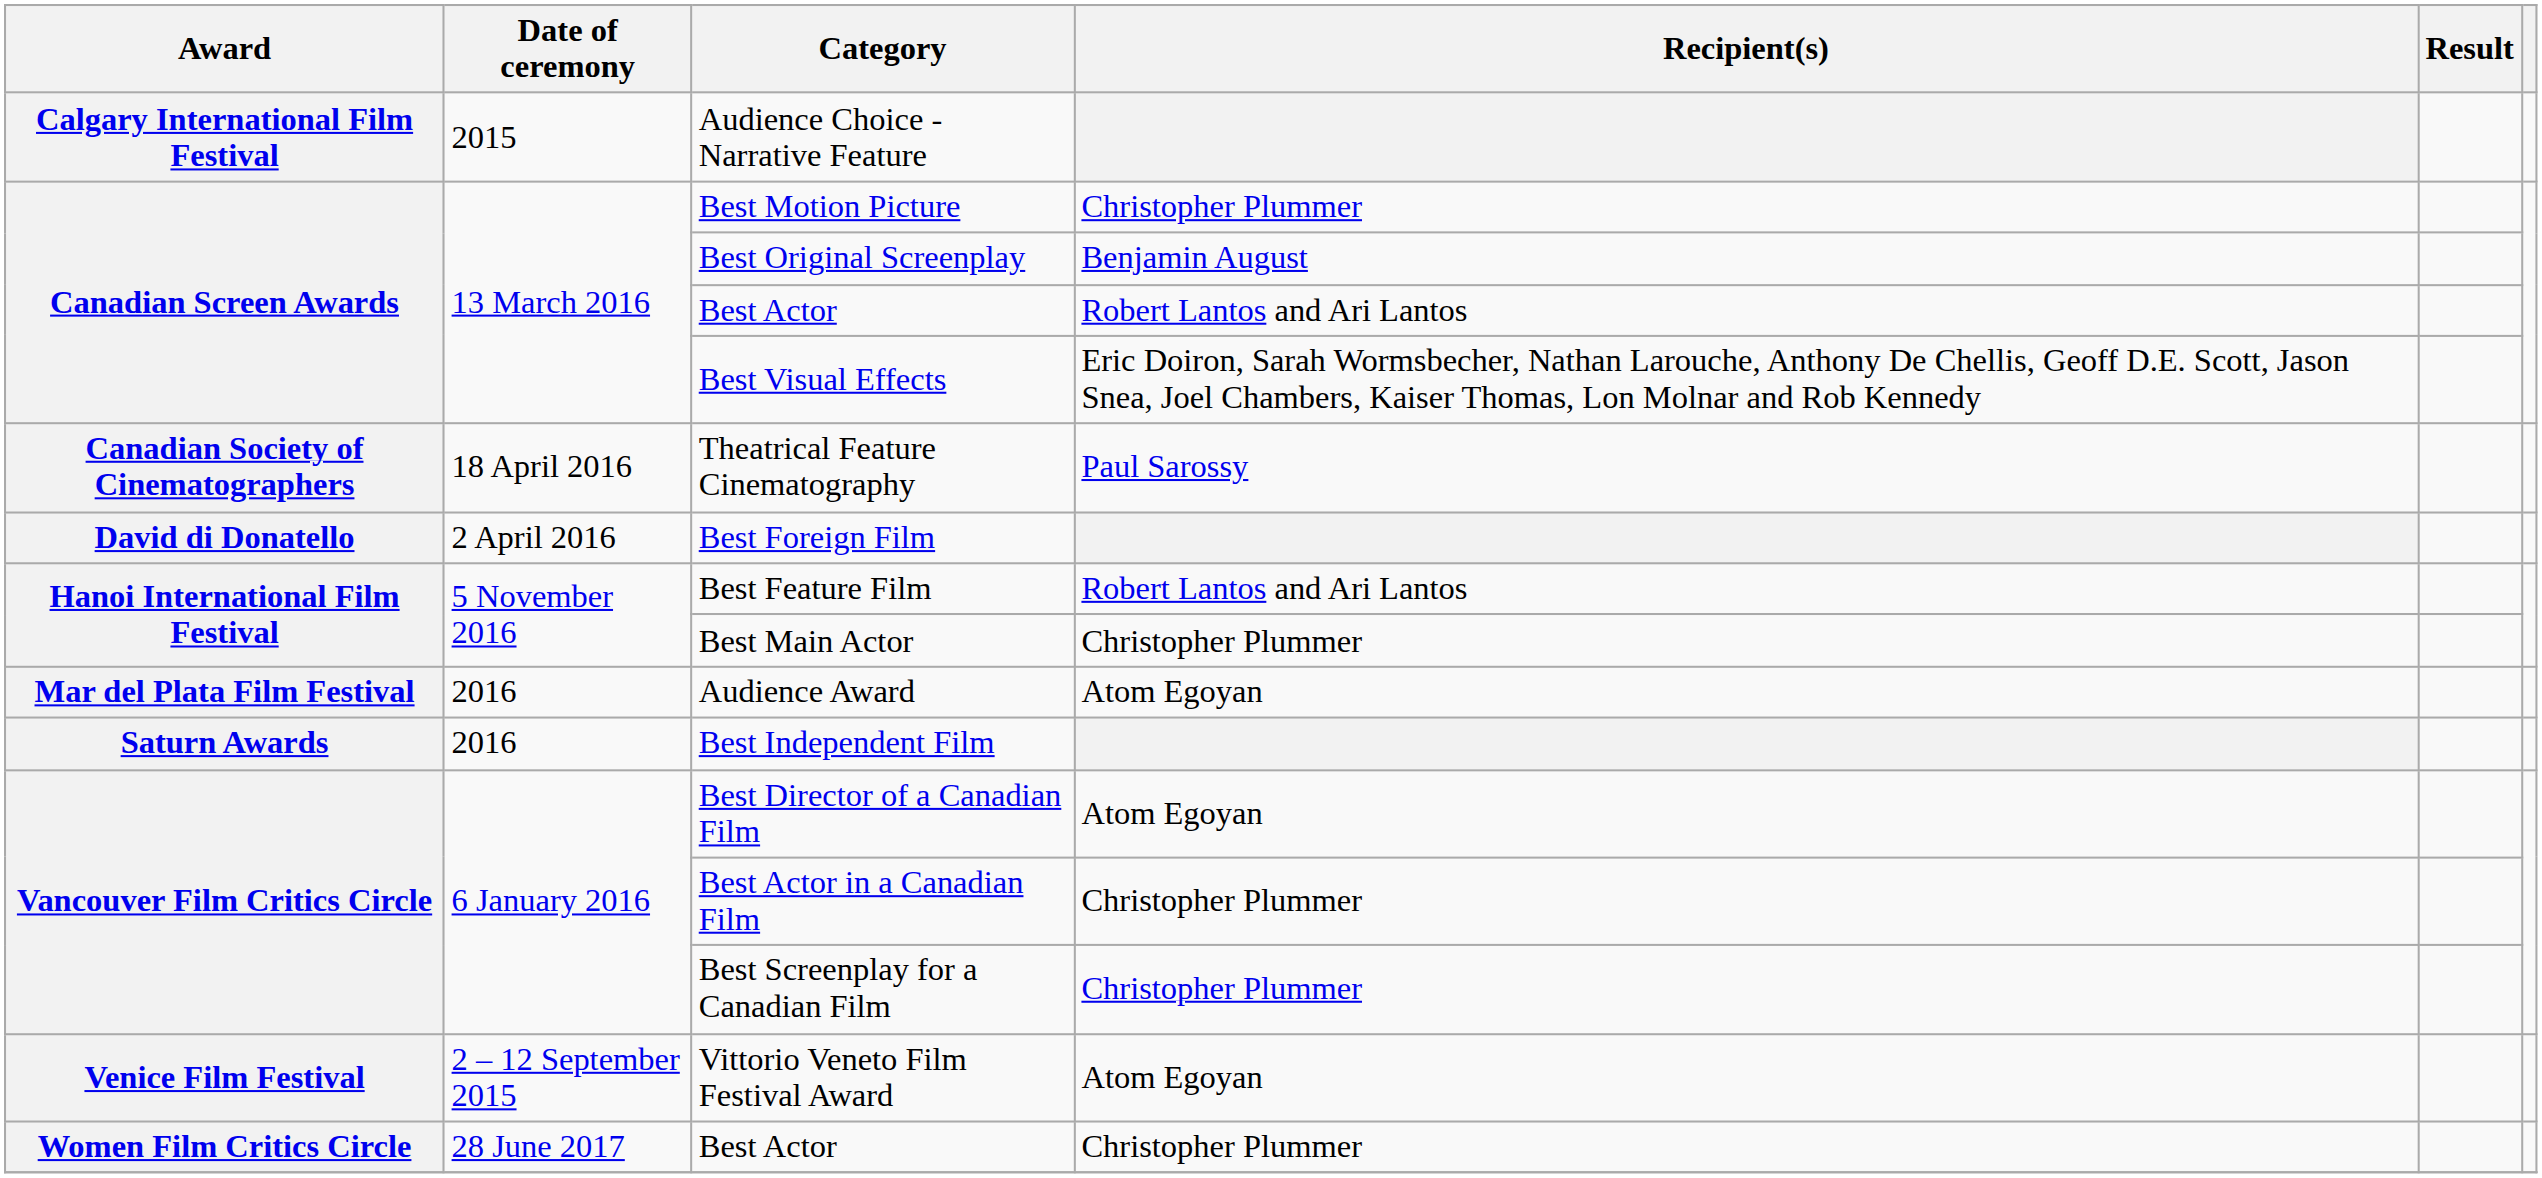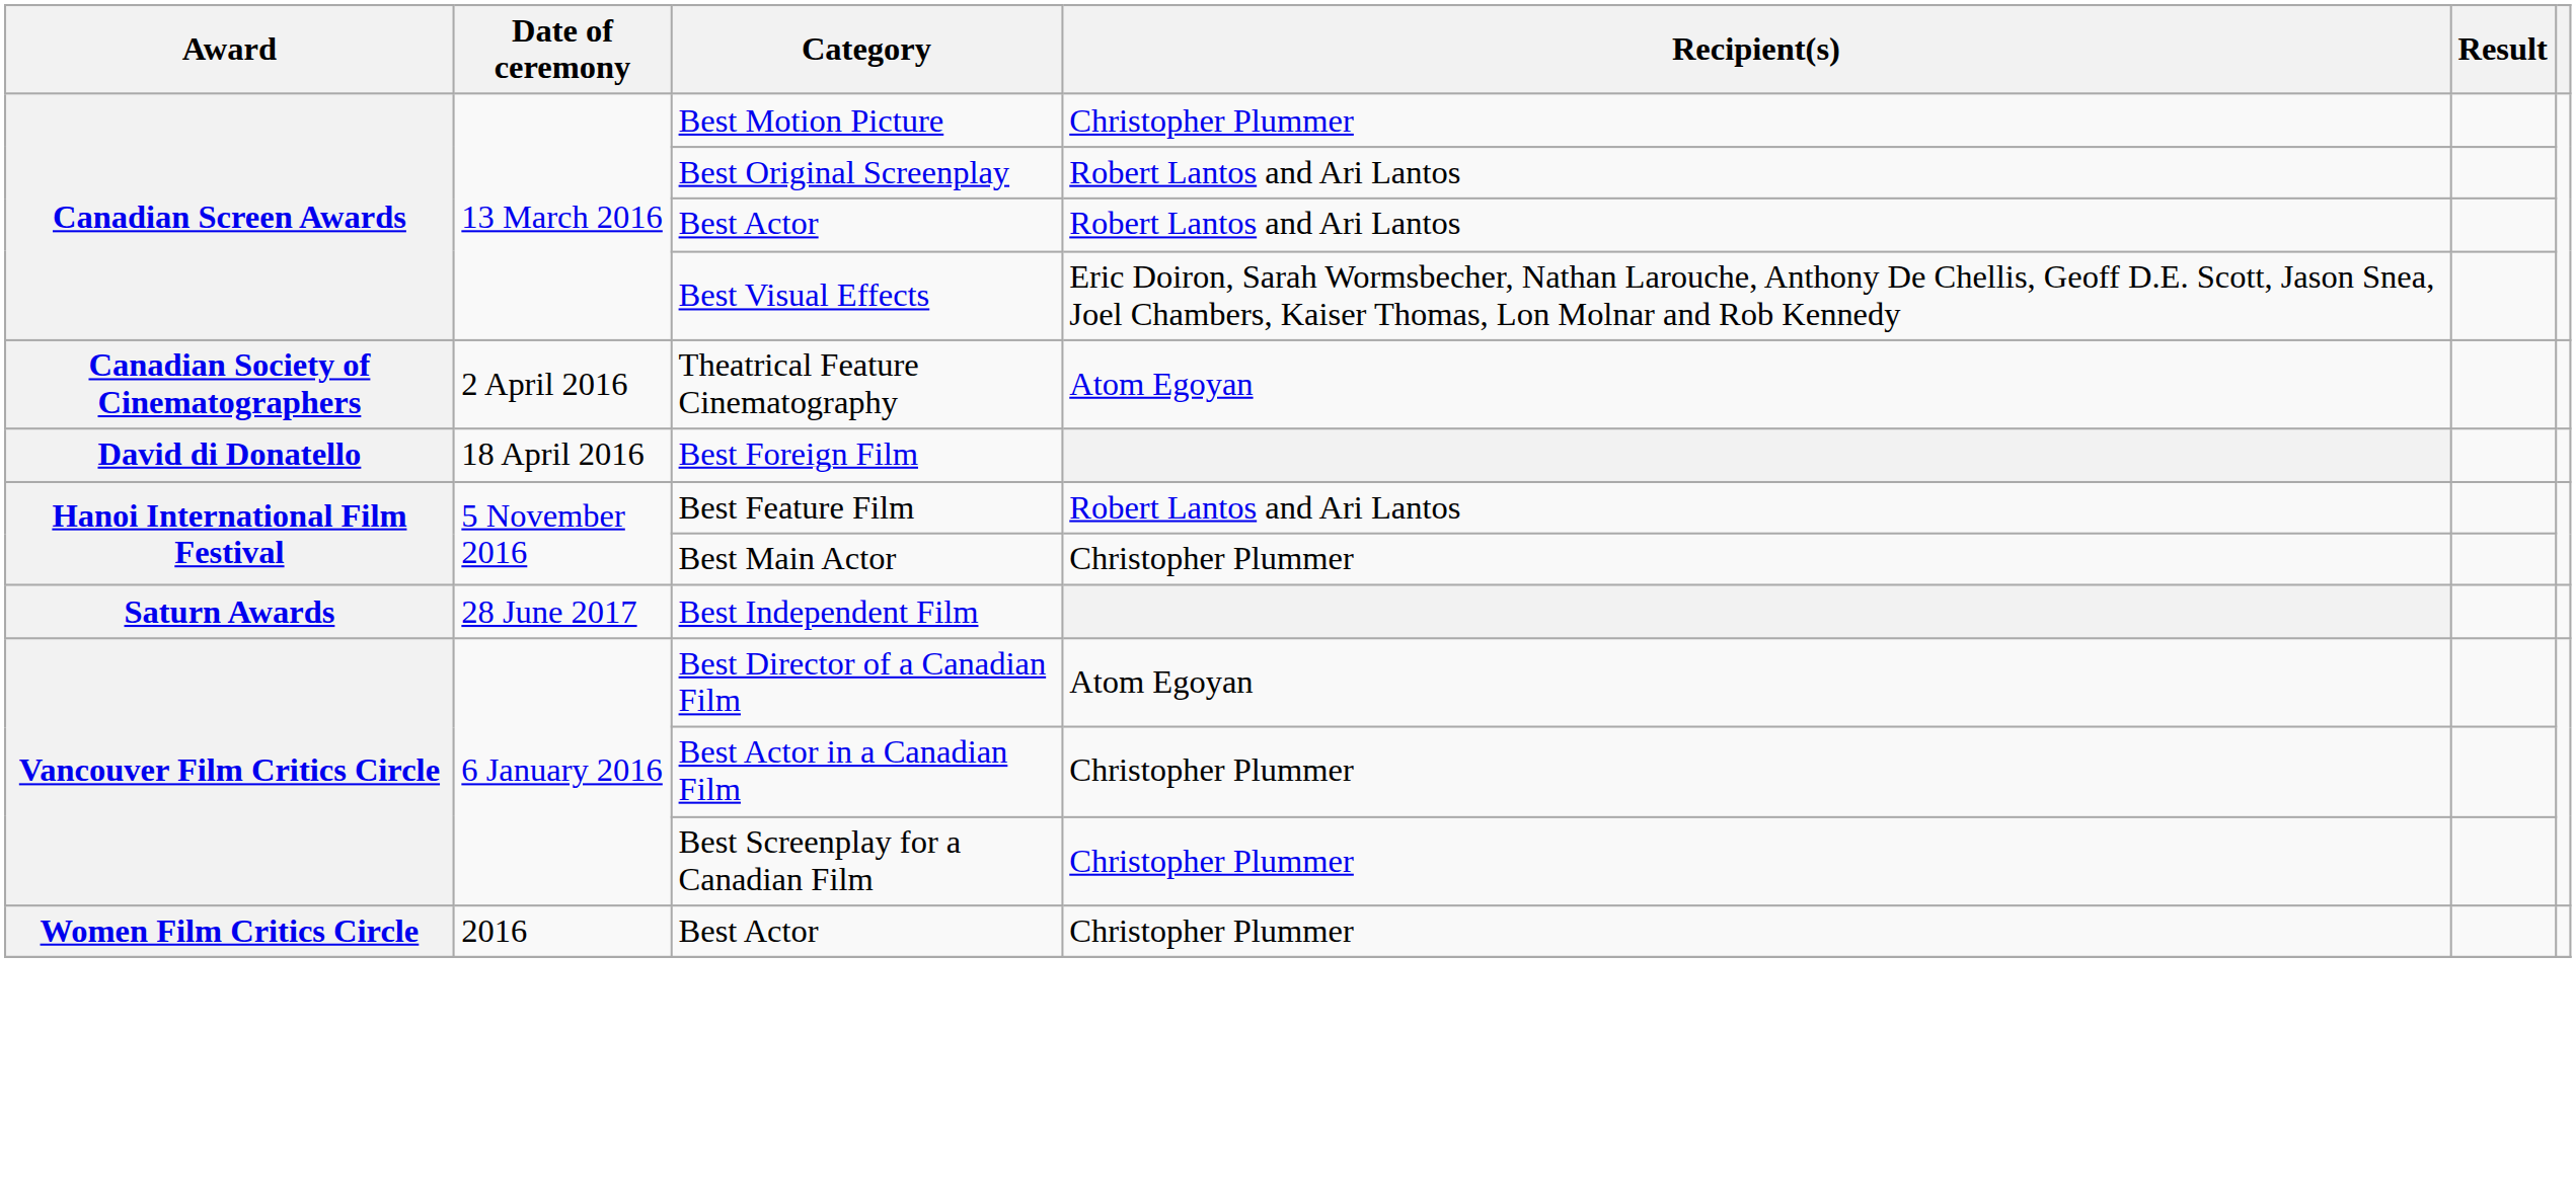 <table class="wikitable plainrowheaders sortable">
 <tr>
 <th scope="col">Award</th>
 <th scope="col">Date of ceremony</th>
 <th scope="col">Category</th>
 <th scope="col">Recipient(s)</th>
 <th scope="col">Result</th>
 <th scope="col" class="unsortable"></th>
-</tr>
-<tr>
-<th scope="row"><a href='#'>Calgary International Film Festival</a></th>
-<td>2015</td>
-<td>Audience Choice - Narrative Feature</td>
-<th></th>
-<td></td>
-<td></td>
 </tr>
 <tr>
 <th scope="row" rowspan=4><a href='#'>Canadian Screen Awards</a></th>
 <td rowspan="4"><a href='#'>13 March 2016</a></td>
 <td><a href='#'>Best Motion Picture</a></td>
 <td><a href='#'>Christopher Plummer</a></td>
 <td></td>
 <td rowspan="4"></td>
 </tr>
 <tr>
 <td><a href='#'>Best Original Screenplay</a></td>
-<td><a href='#'>Benjamin August</a></td>
+<td><a href='#'>Robert Lantos</a> and Ari Lantos</td>
 <td></td>
 </tr>
 <tr>
 <td><a href='#'>Best Actor</a></td>
 <td><a href='#'>Robert Lantos</a> and Ari Lantos</td>
 <td></td>
 </tr>
 <tr>
 <td><a href='#'>Best Visual Effects</a></td>
 <td>Eric Doiron, Sarah Wormsbecher, Nathan Larouche, Anthony De Chellis, Geoff D.E. Scott, Jason Snea, Joel Chambers, Kaiser Thomas, Lon Molnar and Rob Kennedy</td>
 <td></td>
 </tr>
 <tr>
 <th scope="row"><a href='#'>Canadian Society of Cinematographers</a></th>
-<td>18 April 2016</td>
+<td>2 April 2016</td>
 <td>Theatrical Feature Cinematography</td>
-<td><a href='#'>Paul Sarossy</a></td>
+<td><a href='#'>Atom Egoyan</a></td>
 <td></td>
 <td></td>
 </tr>
 <tr>
 <th scope="row"><a href='#'>David di Donatello</a></th>
-<td>2 April 2016</td>
+<td>18 April 2016</td>
 <td><a href='#'>Best Foreign Film</a></td>
 <th></th>
 <td></td>
 <td></td>
 </tr>
 <tr>
 <th scope="row" rowspan=2><a href='#'>Hanoi International Film Festival</a></th>
 <td rowspan="2"><a href='#'>5 November 2016</a></td>
 <td>Best Feature Film</td>
 <td><a href='#'>Robert Lantos</a> and Ari Lantos</td>
 <td></td>
 <td rowspan="2"></td>
 </tr>
 <tr>
 <td>Best Main Actor</td>
 <td>Christopher Plummer</td>
 <td></td>
 </tr>
 <tr>
-<th scope="row"><a href='#'>Mar del Plata Film Festival</a></th>
-<td>2016</td>
-<td>Audience Award</td>
-<td>Atom Egoyan</td>
-<td></td>
-<td></td>
-</tr>
-<tr>
 <th scope="row"><a href='#'>Saturn Awards</a></th>
-<td>2016</td>
+<td><a href='#'>28 June 2017</a></td>
 <td><a href='#'>Best Independent Film</a></td>
 <th></th>
 <td></td>
 <td></td>
 </tr>
 <tr>
 <th scope="row" rowspan=3><a href='#'>Vancouver Film Critics Circle</a></th>
 <td rowspan="3"><a href='#'>6 January 2016</a></td>
 <td><a href='#'>Best Director of a Canadian Film</a></td>
 <td>Atom Egoyan</td>
 <td></td>
 <td rowspan="3"></td>
 </tr>
 <tr>
 <td><a href='#'>Best Actor in a Canadian Film</a></td>
 <td>Christopher Plummer</td>
 <td></td>
 </tr>
 <tr>
 <td>Best Screenplay for a Canadian Film</td>
 <td><a href='#'>Christopher Plummer</a></td>
 <td></td>
 </tr>
 <tr>
-<th scope="row"><a href='#'>Venice Film Festival</a></th>
-<td><a href='#'>2 – 12 September 2015</a></td>
-<td>Vittorio Veneto Film Festival Award</td>
-<td>Atom Egoyan</td>
-<td></td>
-<td></td>
-</tr>
-<tr>
 <th scope="row"><a href='#'>Women Film Critics Circle</a></th>
-<td><a href='#'>28 June 2017</a></td>
+<td>2016</td>
 <td>Best Actor</td>
 <td>Christopher Plummer</td>
 <td></td>
 <td></td>
 </tr>
 <tr>
 </tr>
 </table>
